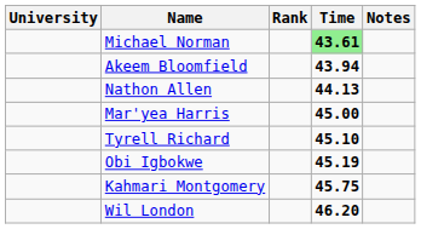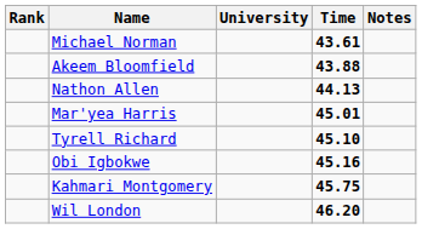 <table class="wikitable sortable" style="text-align:center">
 <tr>
+<th>Rank</th>
+<th>Name</th>
 <th>University</th>
-<th>Name</th>
-<th>Rank</th>
 <th>Time</th>
 <th>Notes</th>
 </tr>
 <tr>
 <td></td>
 <td align=left><a href='#'>Michael Norman</a></td>
 <td></td>
-<td style="background: lightgreen;"><strong>43.61</strong></td>
+<td><strong>43.61</strong></td>
 <td>   </td>
 </tr>
 <tr>
 <td></td>
 <td align=left> <a href='#'>Akeem Bloomfield</a></td>
 <td></td>
-<td><strong>43.94</strong></td>
+<td><strong>43.88</strong></td>
 <td></td>
 </tr>
 <tr>
 <td></td>
 <td align=left> <a href='#'>Nathon Allen</a></td>
 <td></td>
 <td><strong>44.13</strong></td>
 <td></td>
 </tr>
 <tr>
 <td></td>
 <td align=left><a href='#'>Mar'yea Harris</a></td>
 <td></td>
-<td><strong>45.00</strong></td>
+<td><strong>45.01</strong></td>
 <td></td>
 </tr>
 <tr>
 <td></td>
 <td align=left><a href='#'>Tyrell Richard</a></td>
 <td></td>
 <td><strong>45.10</strong></td>
 <td></td>
 </tr>
 <tr>
 <td></td>
 <td align=left><a href='#'>Obi Igbokwe</a></td>
 <td></td>
-<td><strong>45.19</strong></td>
+<td><strong>45.16</strong></td>
 <td></td>
 </tr>
 <tr>
 <td></td>
 <td align=left><a href='#'>Kahmari Montgomery</a></td>
 <td></td>
 <td><strong>45.75</strong></td>
 <td></td>
 </tr>
 <tr>
 <td></td>
 <td align=left><a href='#'>Wil London</a></td>
 <td></td>
 <td><strong>46.20</strong></td>
 <td></td>
 </tr>
 </table>
